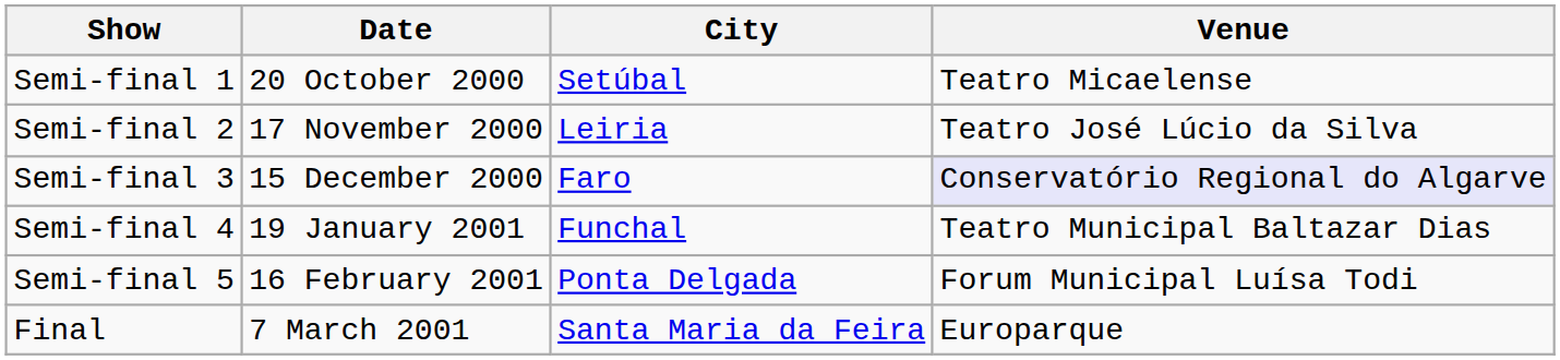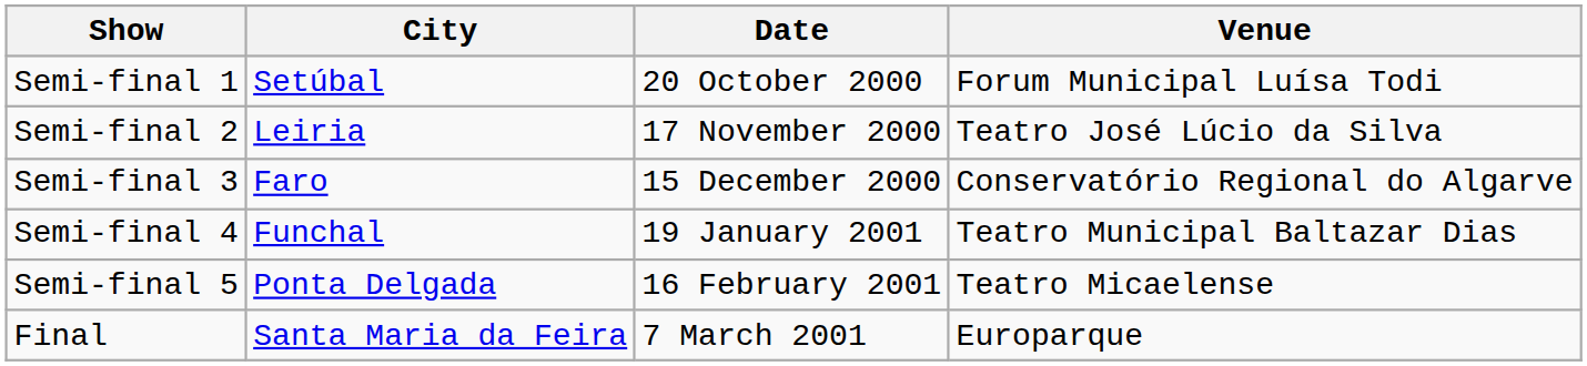 <table class="sortable wikitable" style="margin: 1em auto 1em auto;">
 <tr>
 <th>Show</th>
+<th>City</th>
 <th>Date</th>
-<th>City</th>
 <th>Venue</th>
 </tr>
 <tr>
 <td>Semi-final 1</td>
+<td><a href='#'>Setúbal</a></td>
 <td>20 October 2000</td>
-<td><a href='#'>Setúbal</a></td>
-<td>Teatro Micaelense</td>
+<td>Forum Municipal Luísa Todi</td>
 </tr>
 <tr>
 <td>Semi-final 2</td>
+<td><a href='#'>Leiria</a></td>
 <td>17 November 2000</td>
-<td><a href='#'>Leiria</a></td>
 <td>Teatro José Lúcio da Silva</td>
 </tr>
 <tr>
 <td>Semi-final 3</td>
+<td><a href='#'>Faro</a></td>
 <td>15 December 2000</td>
-<td><a href='#'>Faro</a></td>
-<td style="background: lavender;">Conservatório Regional do Algarve</td>
+<td>Conservatório Regional do Algarve</td>
 </tr>
 <tr>
 <td>Semi-final 4</td>
+<td><a href='#'>Funchal</a></td>
 <td>19 January 2001</td>
-<td><a href='#'>Funchal</a></td>
 <td>Teatro Municipal Baltazar Dias</td>
 </tr>
 <tr>
 <td>Semi-final 5</td>
+<td><a href='#'>Ponta Delgada</a></td>
 <td>16 February 2001</td>
-<td><a href='#'>Ponta Delgada</a></td>
-<td>Forum Municipal Luísa Todi</td>
+<td>Teatro Micaelense</td>
 </tr>
 <tr>
 <td>Final</td>
+<td><a href='#'>Santa Maria da Feira</a></td>
 <td>7 March 2001</td>
-<td><a href='#'>Santa Maria da Feira</a></td>
 <td>Europarque</td>
 </tr>
 </table>
